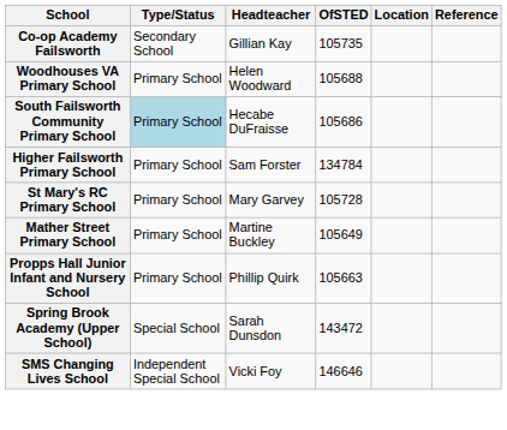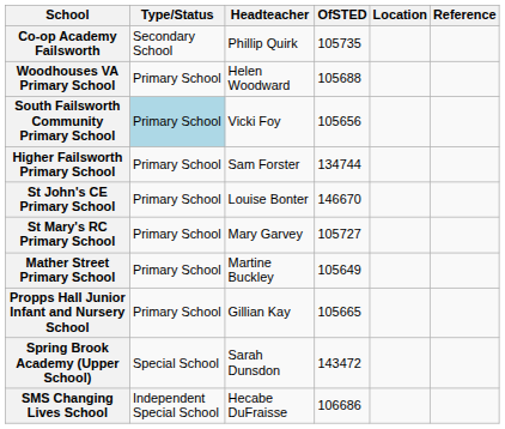 <table class="wikitable">
 <tr>
 <th>School</th>
 <th>Type/Status</th>
 <th>Headteacher</th>
 <th>OfSTED</th>
 <th>Location</th>
 <th>Reference</th>
 </tr>
 <tr>
 <th>Co-op Academy Failsworth</th>
 <td>Secondary School</td>
-<td>Gillian Kay</td>
+<td>Phillip Quirk</td>
 <td>105735</td>
 <td><em></em></td>
 <td></td>
 </tr>
 <tr>
 <th>Woodhouses VA Primary School</th>
 <td>Primary School</td>
 <td>Helen Woodward</td>
 <td>105688</td>
 <td><em></em></td>
 <td></td>
 </tr>
 <tr>
 <th>South Failsworth Community Primary School</th>
 <td style="background: lightblue;">Primary School</td>
-<td>Hecabe DuFraisse</td>
-<td>105686</td>
+<td>Vicki Foy</td>
+<td>105656</td>
 <td><em></em></td>
 <td></td>
 </tr>
 <tr>
 <th>Higher Failsworth Primary School</th>
 <td>Primary School</td>
 <td>Sam Forster</td>
-<td>134784</td>
+<td>134744</td>
+<td><em></em></td>
+<td></td>
+</tr>
+<tr>
+<th>St John's CE Primary School</th>
+<td>Primary School</td>
+<td>Louise Bonter</td>
+<td>146670</td>
 <td><em></em></td>
 <td></td>
 </tr>
 <tr>
 <th>St Mary's RC Primary School</th>
 <td>Primary School</td>
 <td>Mary Garvey</td>
-<td>105728</td>
+<td>105727</td>
 <td><em></em></td>
 <td></td>
 </tr>
 <tr>
 <th>Mather Street Primary School</th>
 <td>Primary School</td>
 <td>Martine Buckley</td>
 <td>105649</td>
 <td><em></em></td>
 <td></td>
 </tr>
 <tr>
 <th>Propps Hall Junior Infant and Nursery School</th>
 <td>Primary School</td>
-<td>Phillip Quirk</td>
-<td>105663</td>
+<td>Gillian Kay</td>
+<td>105665</td>
 <td></td>
 <td></td>
 </tr>
 <tr>
 <th>Spring Brook Academy (Upper School)</th>
 <td>Special School</td>
 <td>Sarah Dunsdon</td>
 <td>143472</td>
 <td></td>
 <td></td>
 </tr>
 <tr>
 <th>SMS Changing Lives School</th>
 <td>Independent Special School</td>
-<td>Vicki Foy</td>
-<td>146646</td>
+<td>Hecabe DuFraisse</td>
+<td>106686</td>
 <td></td>
 <td></td>
 </tr>
 </table>
